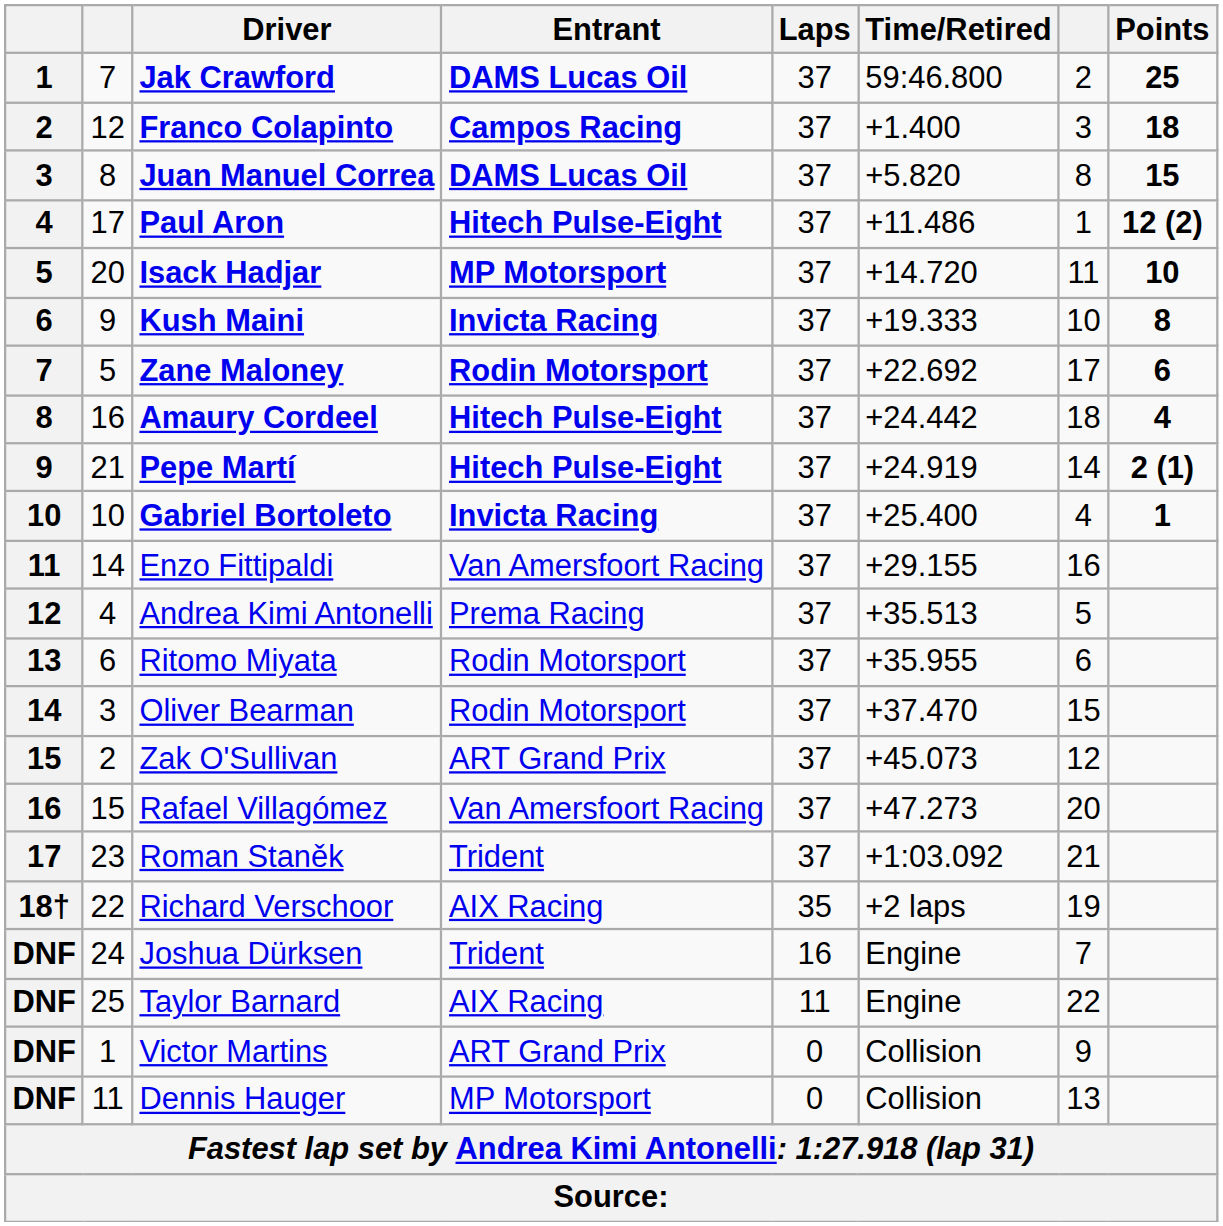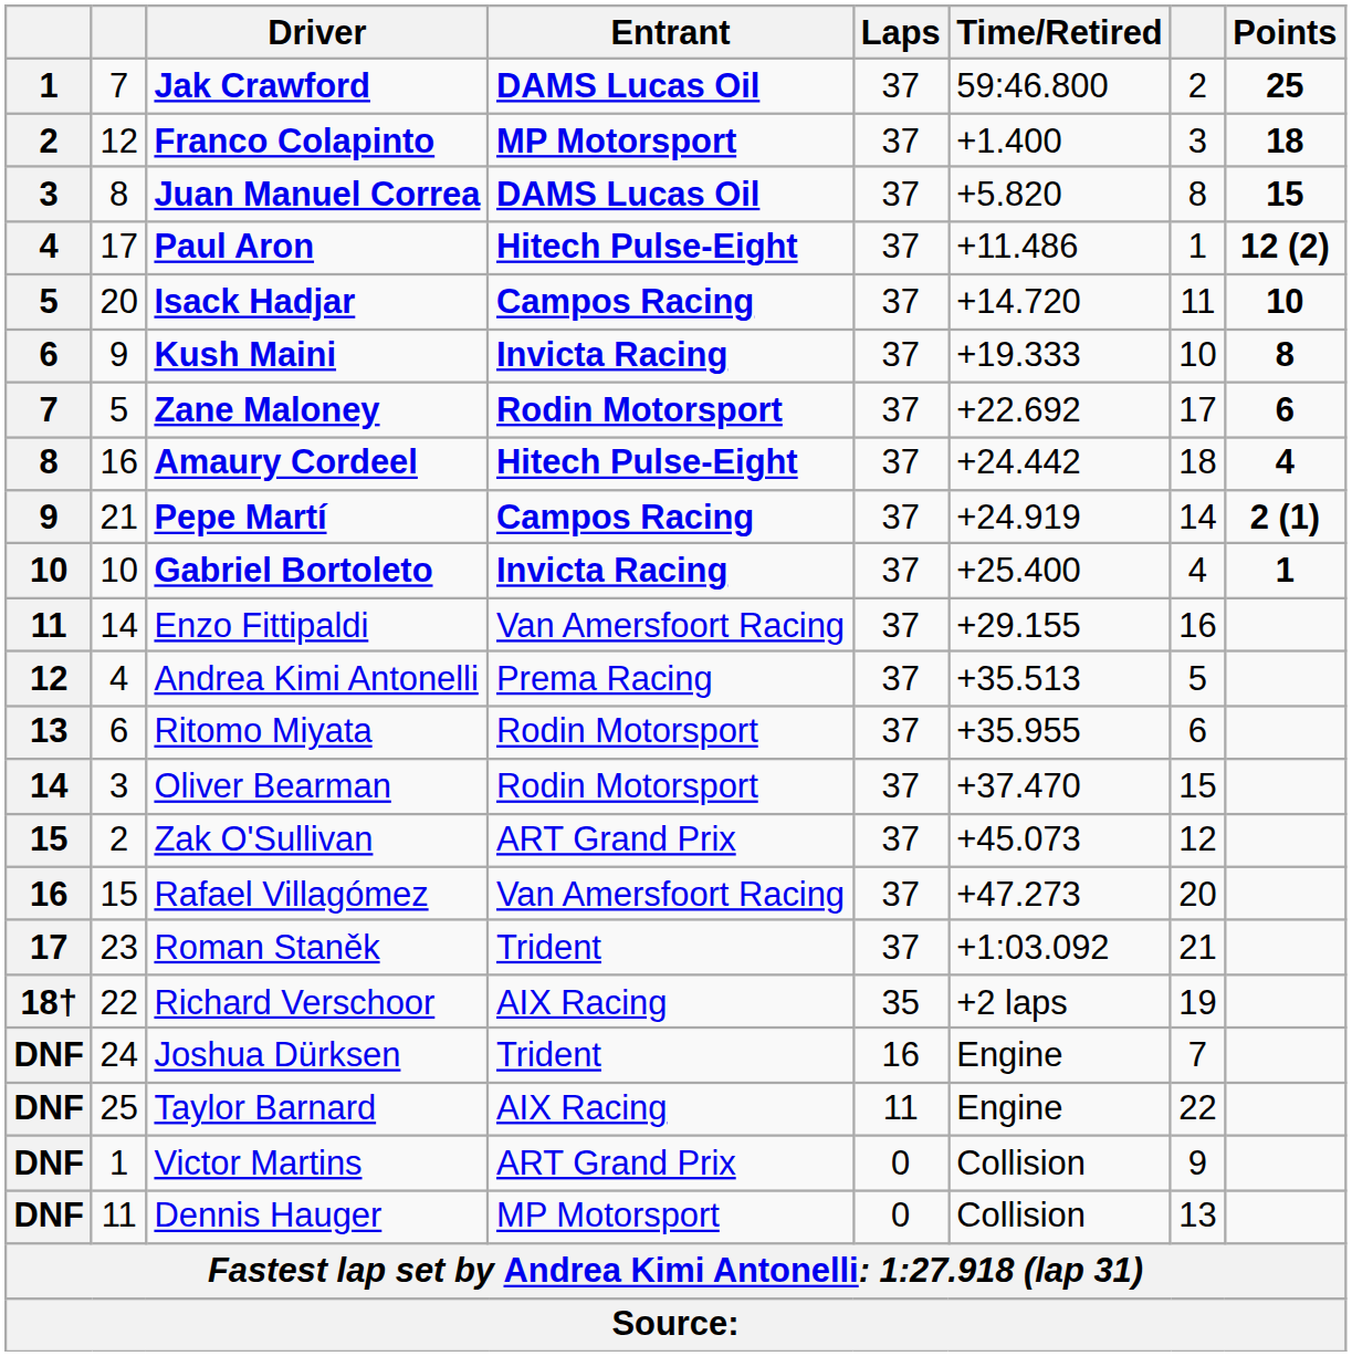 <table class="wikitable" style="font-size:85%">
 <tr>
 <th scope="col"></th>
 <th scope="col"></th>
 <th scope="col">Driver</th>
 <th scope="col">Entrant</th>
 <th scope="col">Laps</th>
 <th scope="col">Time/Retired</th>
 <th scope="col"></th>
 <th scope="col">Points</th>
 </tr>
 <tr>
 <th>1</th>
 <td align="center">7</td>
 <td> <strong><a href='#'>Jak Crawford</a></strong></td>
 <td><strong><a href='#'>DAMS Lucas Oil</a></strong></td>
 <td align="center">37</td>
 <td>59:46.800</td>
 <td align="center">2</td>
 <td align="center"><strong>25</strong></td>
 </tr>
 <tr>
 <th>2</th>
 <td align="center">12</td>
 <td> <strong><a href='#'>Franco Colapinto</a></strong></td>
-<td><strong><a href='#'>Campos Racing</a></strong></td>
+<td><strong><a href='#'>MP Motorsport</a></strong></td>
 <td align="center">37</td>
 <td>+1.400</td>
 <td align="center">3</td>
 <td align="center"><strong>18</strong></td>
 </tr>
 <tr>
 <th>3</th>
 <td align="center">8</td>
 <td> <strong><a href='#'>Juan Manuel Correa</a></strong></td>
 <td><strong><a href='#'>DAMS Lucas Oil</a></strong></td>
 <td align="center">37</td>
 <td>+5.820</td>
 <td align="center">8</td>
 <td align="center"><strong>15</strong></td>
 </tr>
 <tr>
 <th>4</th>
 <td align="center">17</td>
 <td> <strong><a href='#'>Paul Aron</a></strong></td>
 <td><strong><a href='#'>Hitech Pulse-Eight</a></strong></td>
 <td align="center">37</td>
 <td>+11.486</td>
 <td align="center">1</td>
 <td align="center"><strong>12 (2)</strong></td>
 </tr>
 <tr>
 <th>5</th>
 <td align="center">20</td>
 <td> <strong><a href='#'>Isack Hadjar</a></strong></td>
-<td><strong><a href='#'>MP Motorsport</a></strong></td>
+<td><strong><a href='#'>Campos Racing</a></strong></td>
 <td align="center">37</td>
 <td>+14.720</td>
 <td align="center">11</td>
 <td align="center"><strong>10</strong></td>
 </tr>
 <tr>
 <th>6</th>
 <td align="center">9</td>
 <td> <strong><a href='#'>Kush Maini</a></strong></td>
 <td><strong><a href='#'>Invicta Racing</a></strong></td>
 <td align="center">37</td>
 <td>+19.333</td>
 <td align="center">10</td>
 <td align="center"><strong>8</strong></td>
 </tr>
 <tr>
 <th>7</th>
 <td align="center">5</td>
 <td> <strong><a href='#'>Zane Maloney</a></strong></td>
 <td><strong><a href='#'>Rodin Motorsport</a></strong></td>
 <td align="center">37</td>
 <td>+22.692</td>
 <td align="center">17</td>
 <td align="center"><strong>6</strong></td>
 </tr>
 <tr>
 <th>8</th>
 <td align="center">16</td>
 <td> <strong><a href='#'>Amaury Cordeel</a></strong></td>
 <td><strong><a href='#'>Hitech Pulse-Eight</a></strong></td>
 <td align="center">37</td>
 <td>+24.442</td>
 <td align="center">18</td>
 <td align="center"><strong>4</strong></td>
 </tr>
 <tr>
 <th>9</th>
 <td align="center">21</td>
 <td> <strong><a href='#'>Pepe Martí</a></strong></td>
-<td><strong><a href='#'>Hitech Pulse-Eight</a></strong></td>
+<td><strong><a href='#'>Campos Racing</a></strong></td>
 <td align="center">37</td>
 <td>+24.919</td>
 <td align="center">14</td>
 <td align="center"><strong>2 (1)</strong></td>
 </tr>
 <tr>
 <th>10</th>
 <td align="center">10</td>
 <td> <strong><a href='#'>Gabriel Bortoleto</a></strong></td>
 <td><strong><a href='#'>Invicta Racing</a></strong></td>
 <td align="center">37</td>
 <td>+25.400</td>
 <td align="center">4</td>
 <td align="center"><strong>1</strong></td>
 </tr>
 <tr>
 <th>11</th>
 <td align="center">14</td>
 <td> <a href='#'>Enzo Fittipaldi</a></td>
 <td><a href='#'>Van Amersfoort Racing</a></td>
 <td align="center">37</td>
 <td>+29.155</td>
 <td align="center">16</td>
 <td align="center"></td>
 </tr>
 <tr>
 <th>12</th>
 <td align="center">4</td>
 <td> <a href='#'>Andrea Kimi Antonelli</a></td>
 <td><a href='#'>Prema Racing</a></td>
 <td align="center">37</td>
 <td>+35.513</td>
 <td align="center">5</td>
 <td align="center"></td>
 </tr>
 <tr>
 <th>13</th>
 <td align="center">6</td>
 <td> <a href='#'>Ritomo Miyata</a></td>
 <td><a href='#'>Rodin Motorsport</a></td>
 <td align="center">37</td>
 <td>+35.955</td>
 <td align="center">6</td>
 <td align="center"></td>
 </tr>
 <tr>
 <th>14</th>
 <td align="center">3</td>
 <td> <a href='#'>Oliver Bearman</a></td>
 <td><a href='#'>Rodin Motorsport</a></td>
 <td align="center">37</td>
 <td>+37.470</td>
 <td align="center">15</td>
 <td align="center"></td>
 </tr>
 <tr>
 <th>15</th>
 <td align="center">2</td>
 <td> <a href='#'>Zak O'Sullivan</a></td>
 <td><a href='#'>ART Grand Prix</a></td>
 <td align="center">37</td>
 <td>+45.073</td>
 <td align="center">12</td>
 <td align="center"></td>
 </tr>
 <tr>
 <th>16</th>
 <td align="center">15</td>
 <td> <a href='#'>Rafael Villagómez</a></td>
 <td><a href='#'>Van Amersfoort Racing</a></td>
 <td align="center">37</td>
 <td>+47.273</td>
 <td align="center">20</td>
 <td align="center"></td>
 </tr>
 <tr>
 <th>17</th>
 <td align="center">23</td>
 <td> <a href='#'>Roman Staněk</a></td>
 <td><a href='#'>Trident</a></td>
 <td align="center">37</td>
 <td>+1:03.092</td>
 <td align="center">21</td>
 <td align="center"></td>
 </tr>
 <tr>
 <th>18†</th>
 <td align="center">22</td>
 <td> <a href='#'>Richard Verschoor</a></td>
 <td><a href='#'>AIX Racing</a></td>
 <td align="center">35</td>
 <td>+2 laps</td>
 <td align="center">19</td>
 <td align="center"></td>
 </tr>
 <tr>
 <th>DNF</th>
 <td align="center">24</td>
 <td> <a href='#'>Joshua Dürksen</a></td>
 <td><a href='#'>Trident</a></td>
 <td align="center">16</td>
 <td>Engine</td>
 <td align="center">7</td>
 <td align="center"></td>
 </tr>
 <tr>
 <th>DNF</th>
 <td align="center">25</td>
 <td> <a href='#'>Taylor Barnard</a></td>
 <td><a href='#'>AIX Racing</a></td>
 <td align="center">11</td>
 <td>Engine</td>
 <td align="center">22</td>
 <td align="center"></td>
 </tr>
 <tr>
 <th>DNF</th>
 <td align="center">1</td>
 <td> <a href='#'>Victor Martins</a></td>
 <td><a href='#'>ART Grand Prix</a></td>
 <td align="center">0</td>
 <td>Collision</td>
 <td align="center">9</td>
 <td align="center"></td>
 </tr>
 <tr>
 <th>DNF</th>
 <td align="center">11</td>
 <td> <a href='#'>Dennis Hauger</a></td>
 <td><a href='#'>MP Motorsport</a></td>
 <td align="center">0</td>
 <td>Collision</td>
 <td align="center">13</td>
 <td align="center"></td>
 </tr>
 <tr>
 <th colspan="8"><em>Fastest lap set by</em> <strong> <a href='#'>Andrea Kimi Antonelli</a><strong><em>: 1:27.918 (lap 31)<em></th>
 </tr>
 <tr>
 <th colspan="8">Source:</th>
 </tr>
 </table>
